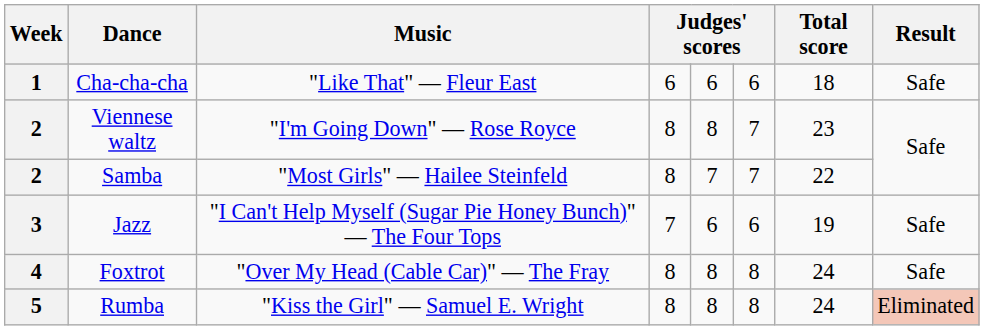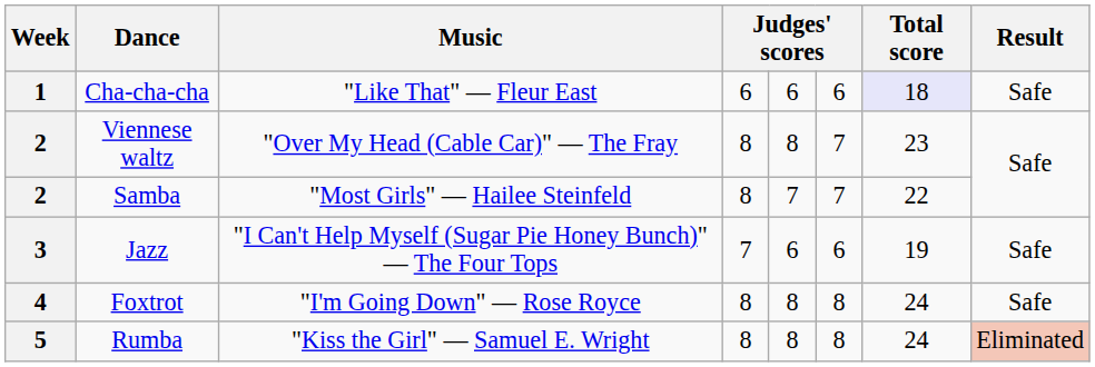 <table class="wikitable unsortable" style="text-align:center; width:80%">
 <tr>
 <th scope="col">Week</th>
 <th scope="col">Dance</th>
 <th scope="col">Music</th>
 <th scope="col" colspan="3">Judges' scores</th>
 <th scope="col">Total score</th>
 <th scope="col">Result</th>
 </tr>
 <tr>
 <th scope="row">1</th>
 <td><a href='#'>Cha-cha-cha</a></td>
 <td>"<a href='#'>Like That</a>" — <a href='#'>Fleur East</a></td>
 <td>6</td>
 <td>6</td>
 <td>6</td>
-<td>18</td>
+<td style="background: lavender;">18</td>
 <td>Safe</td>
 </tr>
 <tr>
 <th scope="row">2<br></th>
 <td><a href='#'>Viennese waltz</a></td>
-<td>"<a href='#'>I'm Going Down</a>" — <a href='#'>Rose Royce</a></td>
+<td>"<a href='#'>Over My Head (Cable Car)</a>" — <a href='#'>The Fray</a></td>
 <td>8</td>
 <td>8</td>
 <td>7</td>
 <td>23</td>
 <td rowspan="2">Safe</td>
 </tr>
 <tr>
 <th scope="row">2<br></th>
 <td><a href='#'>Samba</a></td>
 <td>"<a href='#'>Most Girls</a>" — <a href='#'>Hailee Steinfeld</a></td>
 <td>8</td>
 <td>7</td>
 <td>7</td>
 <td>22</td>
 </tr>
 <tr>
 <th scope="row">3</th>
 <td><a href='#'>Jazz</a></td>
 <td>"<a href='#'>I Can't Help Myself (Sugar Pie Honey Bunch)</a>" — <a href='#'>The Four Tops</a></td>
 <td>7</td>
 <td>6</td>
 <td>6</td>
 <td>19</td>
 <td>Safe</td>
 </tr>
 <tr>
 <th scope="row">4</th>
 <td><a href='#'>Foxtrot</a></td>
-<td>"<a href='#'>Over My Head (Cable Car)</a>" — <a href='#'>The Fray</a></td>
+<td>"<a href='#'>I'm Going Down</a>" — <a href='#'>Rose Royce</a></td>
 <td>8</td>
 <td>8</td>
 <td>8</td>
 <td>24</td>
 <td>Safe</td>
 </tr>
 <tr>
 <th scope="row">5</th>
 <td><a href='#'>Rumba</a></td>
 <td>"<a href='#'>Kiss the Girl</a>" — <a href='#'>Samuel E. Wright</a></td>
 <td>8</td>
 <td>8</td>
 <td>8</td>
 <td>24</td>
 <td bgcolor="f4c7b8">Eliminated</td>
 </tr>
 </table>
